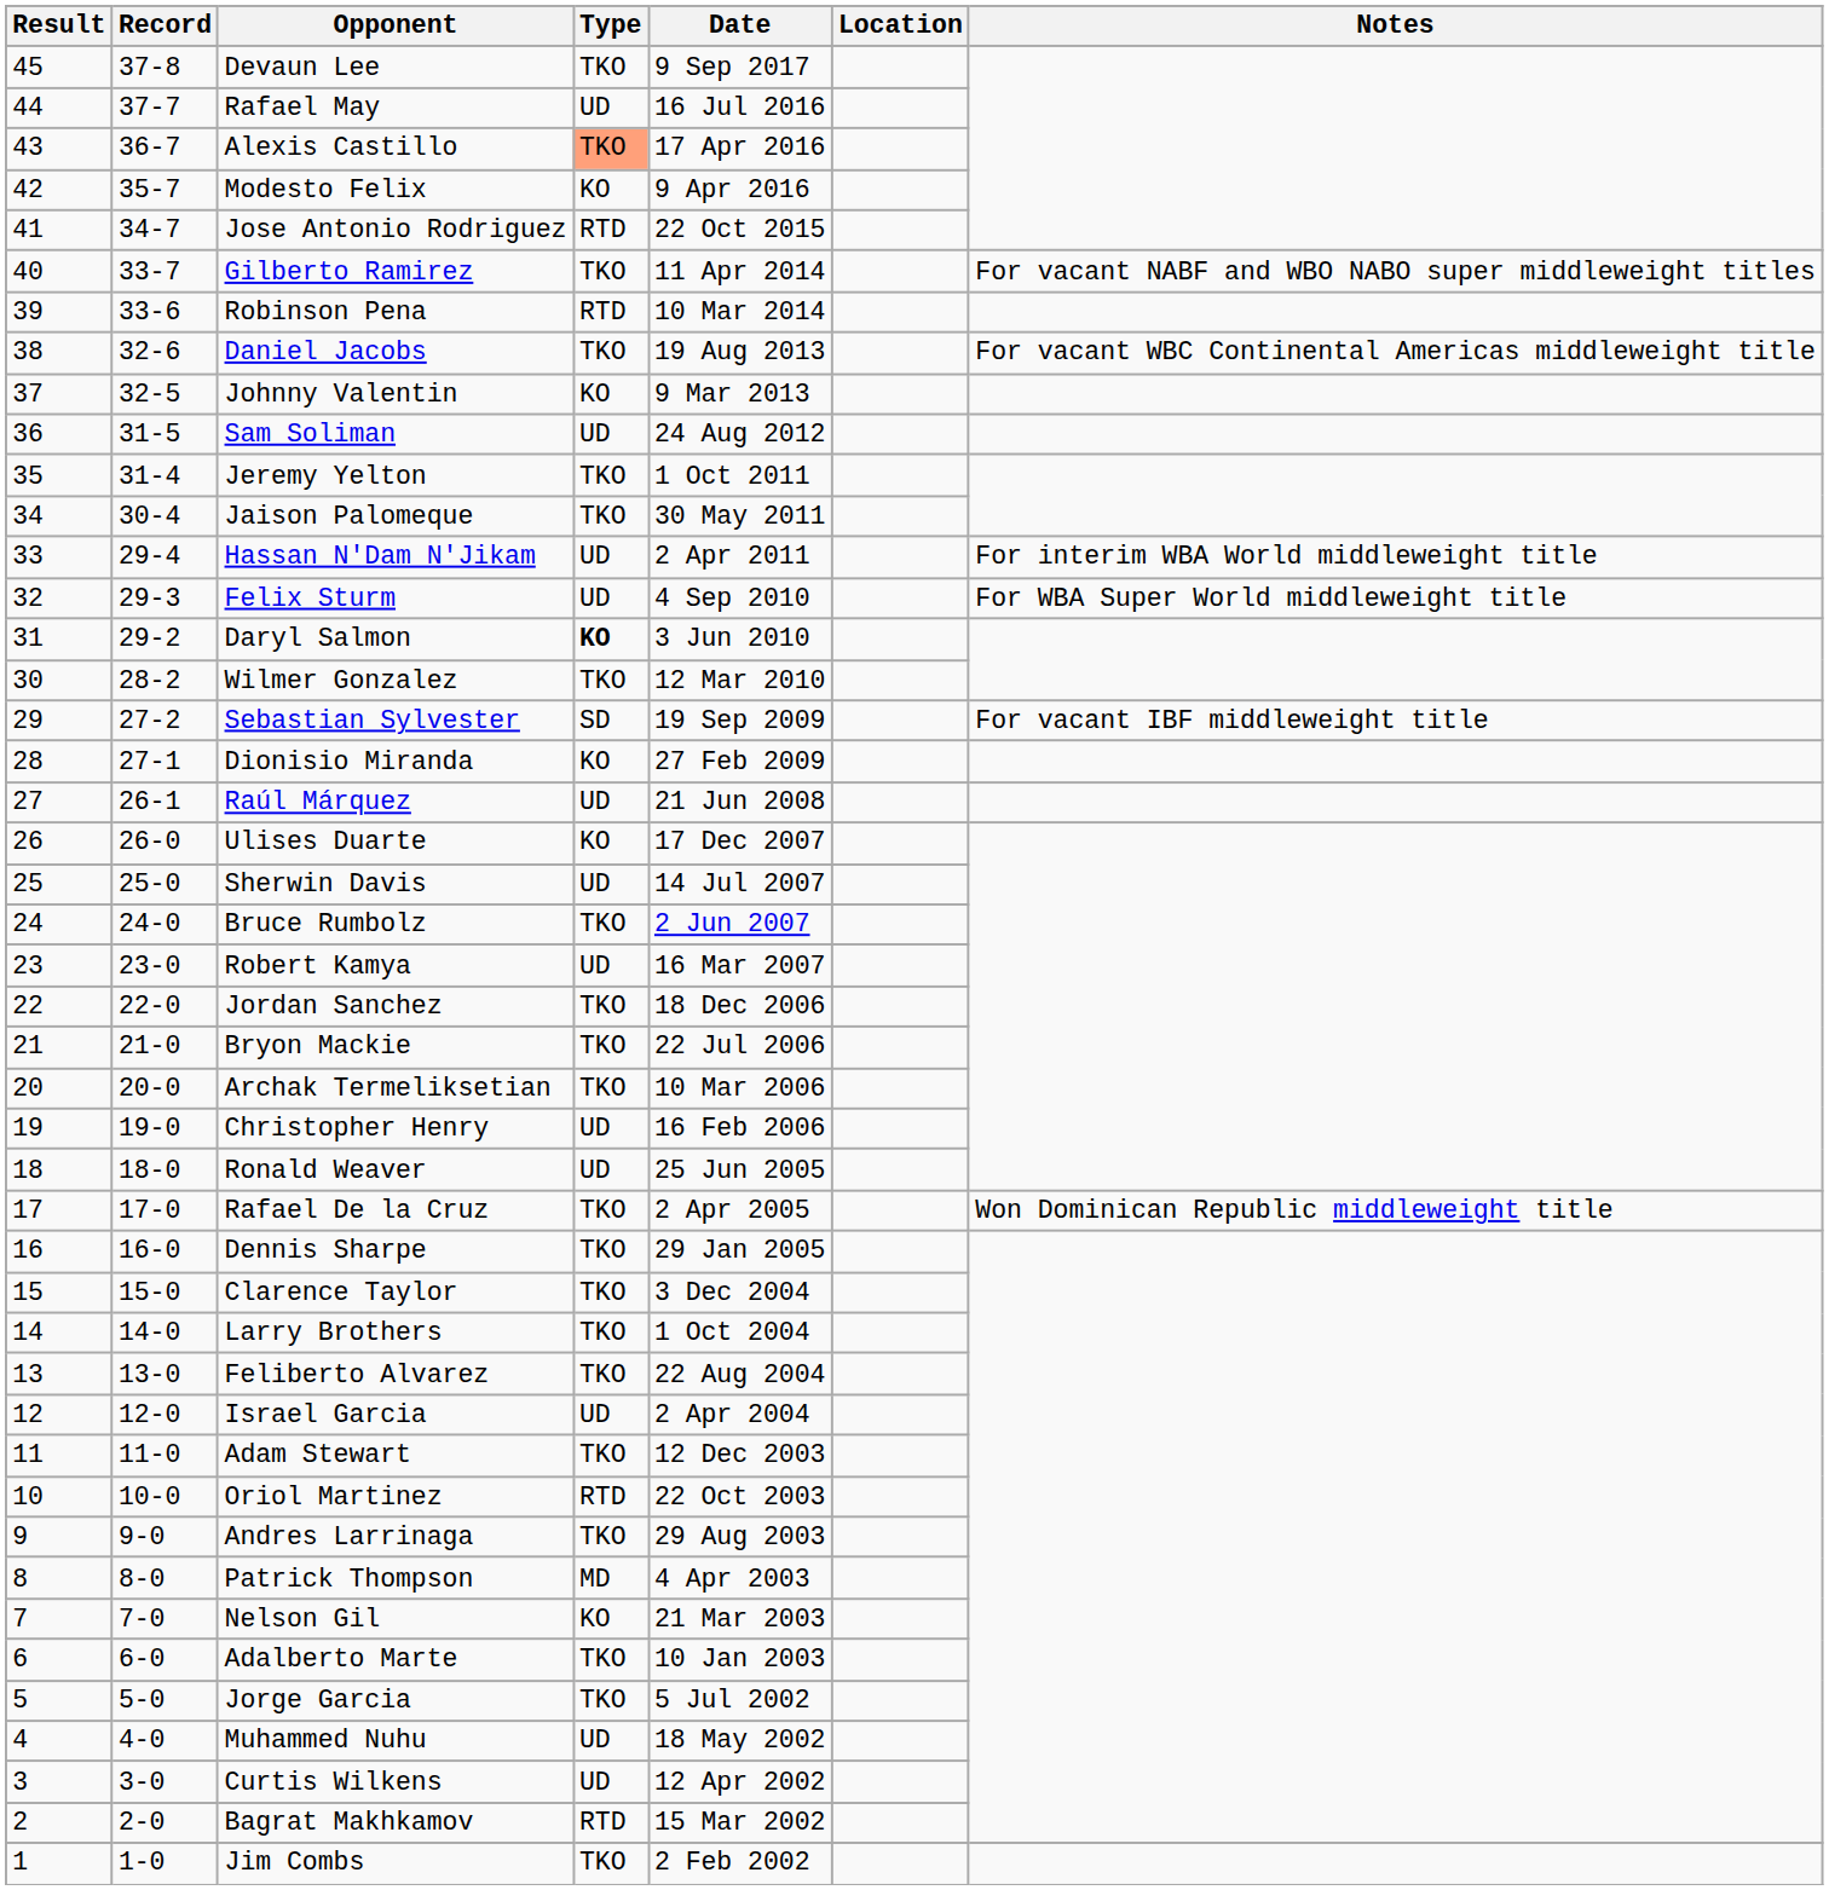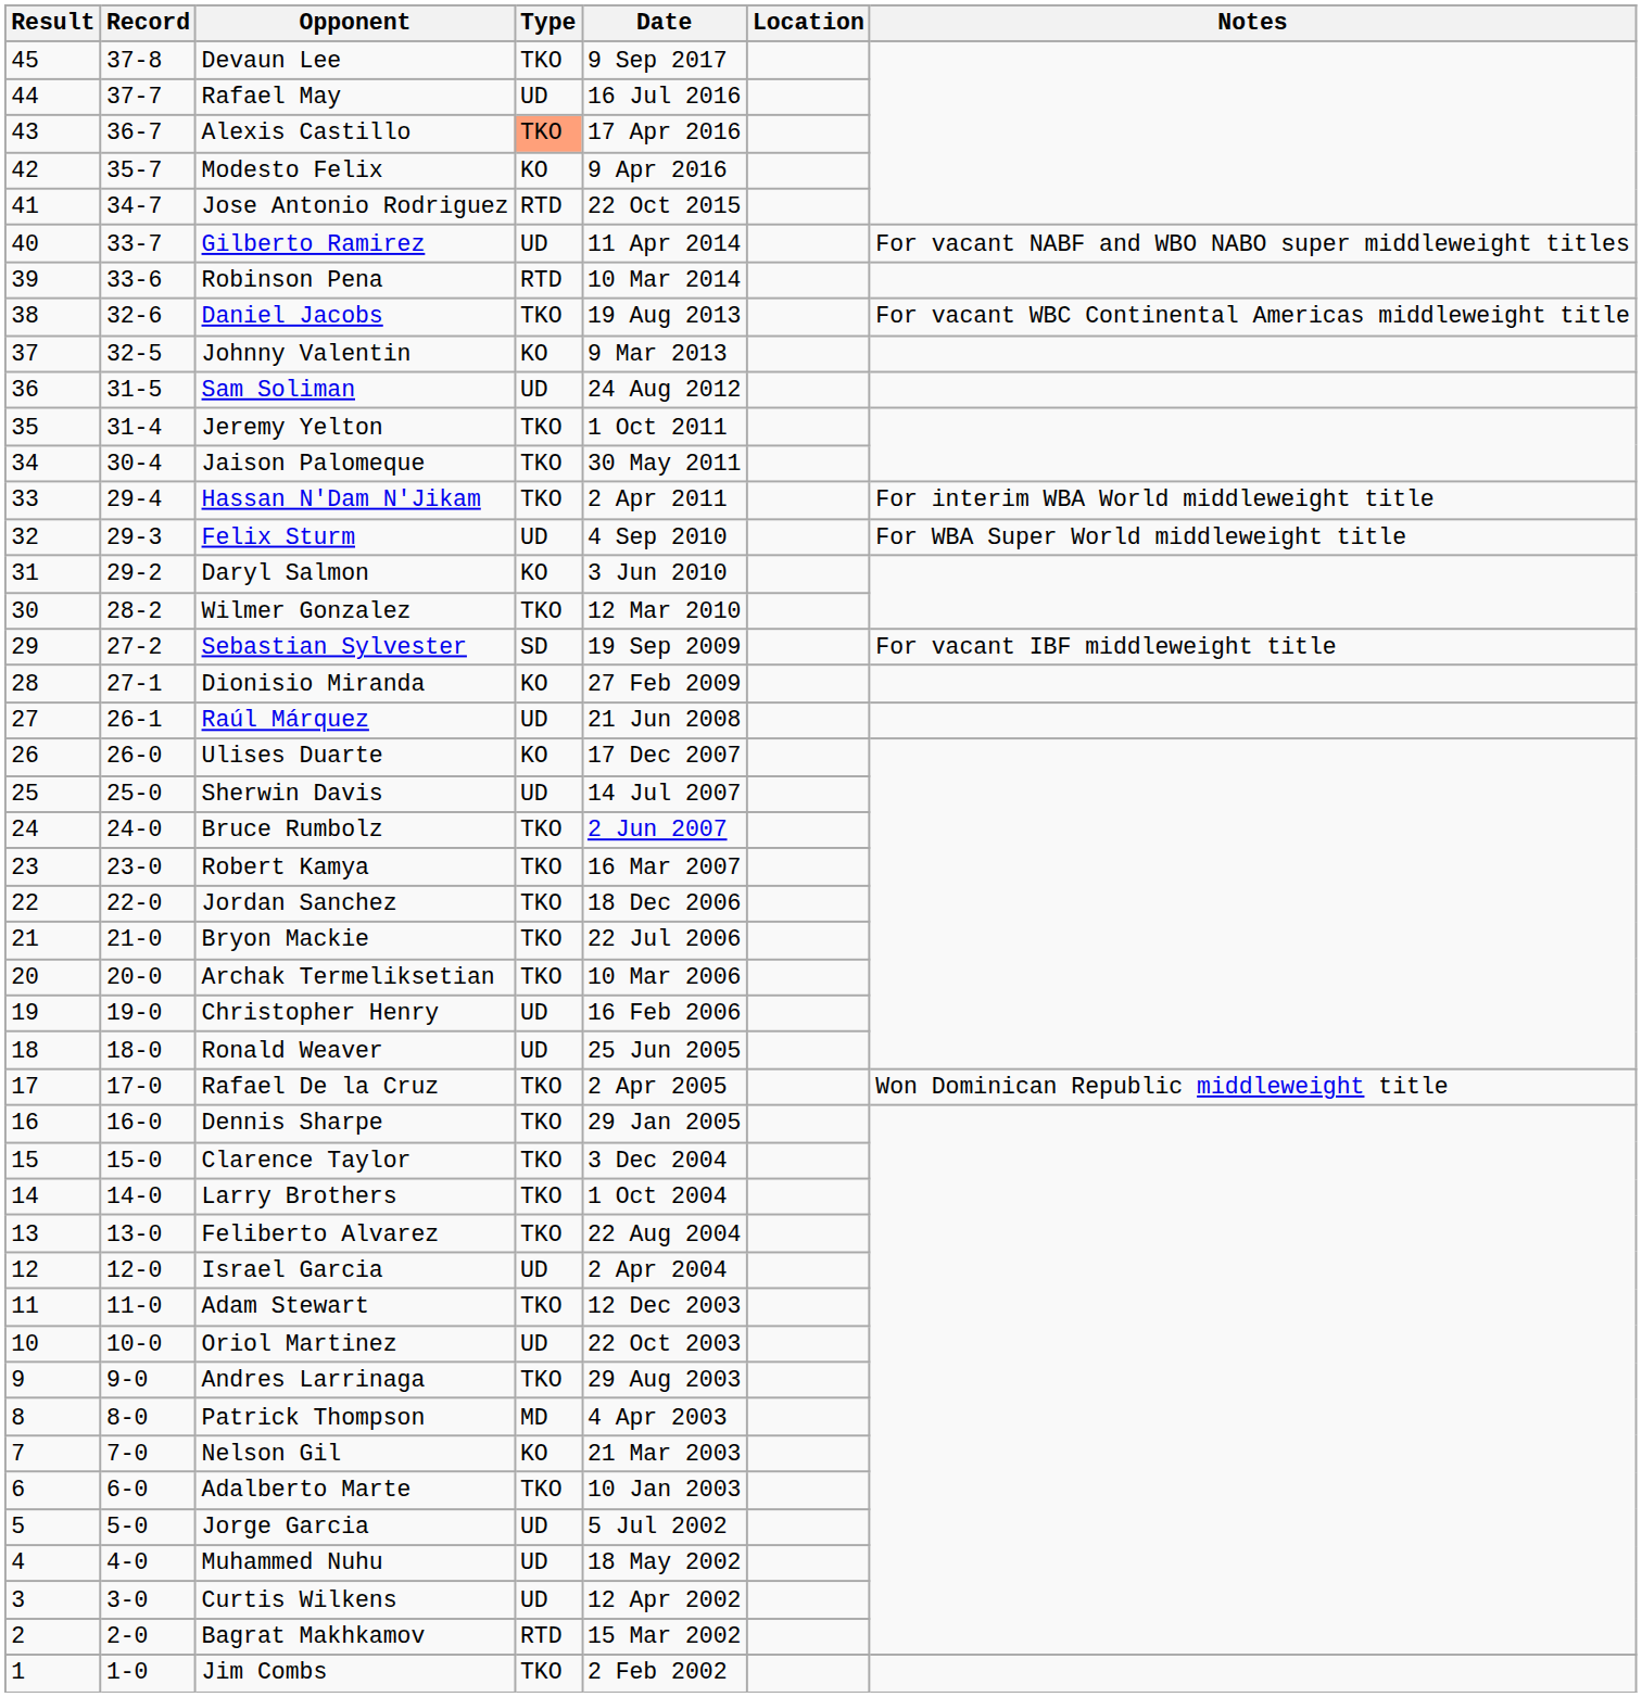 <table class="wikitable sortable" style="font-size: 85%;">
 <tr>
 <th>Result</th>
 <th class="unsortable">Record</th>
 <th>Opponent</th>
 <th>Type</th>
 <th>Date</th>
 <th>Location</th>
 <th>Notes</th>
 </tr>
 <tr>
 <td>45</td>
 <td>37-8</td>
 <td style="text-align:left;"> Devaun Lee</td>
 <td>TKO</td>
 <td>9 Sep 2017</td>
 <td style="text-align:left;"> </td>
 </tr>
 <tr>
 <td>44</td>
 <td>37-7</td>
 <td style="text-align:left;"> Rafael May</td>
 <td>UD</td>
 <td>16 Jul 2016</td>
 <td style="text-align:left;"> </td>
 </tr>
 <tr>
 <td>43</td>
 <td>36-7</td>
 <td style="text-align:left;"> Alexis Castillo</td>
 <td style="background: lightsalmon;">TKO</td>
 <td>17 Apr 2016</td>
 <td style="text-align:left;"> </td>
 </tr>
 <tr>
 <td>42</td>
 <td>35-7</td>
 <td style="text-align:left;"> Modesto Felix</td>
 <td>KO</td>
 <td>9 Apr 2016</td>
 <td style="text-align:left;"> </td>
 </tr>
 <tr>
 <td>41</td>
 <td>34-7</td>
 <td style="text-align:left;"> Jose Antonio Rodriguez</td>
 <td>RTD</td>
 <td>22 Oct 2015</td>
 <td style="text-align:left;"> </td>
 </tr>
 <tr>
 <td>40</td>
 <td>33-7</td>
 <td style="text-align:left;"> <a href='#'>Gilberto Ramirez</a></td>
-<td>TKO</td>
+<td>UD</td>
 <td>11 Apr 2014</td>
 <td style="text-align:left;"> </td>
 <td>For vacant NABF and WBO NABO super middleweight titles</td>
 </tr>
 <tr>
 <td>39</td>
 <td>33-6</td>
 <td style="text-align:left;"> Robinson Pena</td>
 <td>RTD</td>
 <td>10 Mar 2014</td>
 <td style="text-align:left;"> </td>
 </tr>
 <tr>
 <td>38</td>
 <td>32-6</td>
 <td style="text-align:left;"> <a href='#'>Daniel Jacobs</a></td>
 <td>TKO</td>
 <td>19 Aug 2013</td>
 <td style="text-align:left;"> </td>
 <td>For vacant WBC Continental Americas middleweight title</td>
 </tr>
 <tr>
 <td>37</td>
 <td>32-5</td>
 <td style="text-align:left;"> Johnny Valentin</td>
 <td>KO</td>
 <td>9 Mar 2013</td>
 <td style="text-align:left;"> </td>
 </tr>
 <tr>
 <td>36</td>
 <td>31-5</td>
 <td style="text-align:left;"> <a href='#'>Sam Soliman</a></td>
 <td>UD</td>
 <td>24 Aug 2012</td>
 <td style="text-align:left;"> </td>
 <td></td>
 </tr>
 <tr>
 <td>35</td>
 <td>31-4</td>
 <td style="text-align:left;"> Jeremy Yelton</td>
 <td>TKO</td>
 <td>1 Oct 2011</td>
 <td style="text-align:left;"> </td>
 </tr>
 <tr>
 <td>34</td>
 <td>30-4</td>
 <td style="text-align:left;"> Jaison Palomeque</td>
 <td>TKO</td>
 <td>30 May 2011</td>
 <td style="text-align:left;"> </td>
 </tr>
 <tr>
 <td>33</td>
 <td>29-4</td>
 <td style="text-align:left;"> <a href='#'>Hassan N'Dam N'Jikam</a></td>
-<td>UD</td>
+<td>TKO</td>
 <td>2 Apr 2011</td>
 <td style="text-align:left;"> </td>
 <td>For interim WBA World middleweight title</td>
 </tr>
 <tr>
 <td>32</td>
 <td>29-3</td>
 <td style="text-align:left;"> <a href='#'>Felix Sturm</a></td>
 <td>UD</td>
 <td>4 Sep 2010</td>
 <td style="text-align:left;"> </td>
 <td>For WBA Super World middleweight title</td>
 </tr>
 <tr>
 <td>31</td>
 <td>29-2</td>
 <td style="text-align:left;"> Daryl Salmon</td>
-<td><strong>KO</strong></td>
+<td>KO</td>
 <td>3 Jun 2010</td>
 <td style="text-align:left;"> </td>
 </tr>
 <tr>
 <td>30</td>
 <td>28-2</td>
 <td style="text-align:left;"> Wilmer Gonzalez</td>
 <td>TKO</td>
 <td>12 Mar 2010</td>
 <td style="text-align:left;"> </td>
 </tr>
 <tr>
 <td>29</td>
 <td>27-2</td>
 <td style="text-align:left;"> <a href='#'>Sebastian Sylvester</a></td>
 <td>SD</td>
 <td>19 Sep 2009</td>
 <td style="text-align:left;"> </td>
 <td>For vacant IBF middleweight title</td>
 </tr>
 <tr>
 <td>28</td>
 <td>27-1</td>
 <td style="text-align:left;"> Dionisio Miranda</td>
 <td>KO</td>
 <td>27 Feb 2009</td>
 <td style="text-align:left;"> </td>
 <td></td>
 </tr>
 <tr>
 <td>27</td>
 <td>26-1</td>
 <td style="text-align:left;"> <a href='#'>Raúl Márquez</a></td>
 <td>UD</td>
 <td>21 Jun 2008</td>
 <td style="text-align:left;"> </td>
 <td></td>
 </tr>
 <tr>
 <td>26</td>
 <td>26-0</td>
 <td style="text-align:left;"> Ulises Duarte</td>
 <td>KO</td>
 <td>17 Dec 2007</td>
 <td style="text-align:left;"> </td>
 </tr>
 <tr>
 <td>25</td>
 <td>25-0</td>
 <td style="text-align:left;"> Sherwin Davis</td>
 <td>UD</td>
 <td>14 Jul 2007</td>
 <td style="text-align:left;"> </td>
 </tr>
 <tr>
 <td>24</td>
 <td>24-0</td>
 <td style="text-align:left;"> Bruce Rumbolz</td>
 <td>TKO</td>
 <td><a href='#'>2 Jun 2007</a></td>
 <td style="text-align:left;"> </td>
 </tr>
 <tr>
 <td>23</td>
 <td>23-0</td>
 <td style="text-align:left;"> Robert Kamya</td>
-<td>UD</td>
+<td>TKO</td>
 <td>16 Mar 2007</td>
 <td style="text-align:left;"> </td>
 </tr>
 <tr>
 <td>22</td>
 <td>22-0</td>
 <td style="text-align:left;"> Jordan Sanchez</td>
 <td>TKO</td>
 <td>18 Dec 2006</td>
 <td style="text-align:left;"> </td>
 </tr>
 <tr>
 <td>21</td>
 <td>21-0</td>
 <td style="text-align:left;"> Bryon Mackie</td>
 <td>TKO</td>
 <td>22 Jul 2006</td>
 <td style="text-align:left;"> </td>
 </tr>
 <tr>
 <td>20</td>
 <td>20-0</td>
 <td style="text-align:left;"> Archak Termeliksetian</td>
 <td>TKO</td>
 <td>10 Mar 2006</td>
 <td style="text-align:left;"> </td>
 </tr>
 <tr>
 <td>19</td>
 <td>19-0</td>
 <td style="text-align:left;"> Christopher Henry</td>
 <td>UD</td>
 <td>16 Feb 2006</td>
 <td style="text-align:left;"> </td>
 </tr>
 <tr>
 <td>18</td>
 <td>18-0</td>
 <td style="text-align:left;"> Ronald Weaver</td>
 <td>UD</td>
 <td>25 Jun 2005</td>
 <td style="text-align:left;"> </td>
 </tr>
 <tr>
 <td>17</td>
 <td>17-0</td>
 <td style="text-align:left;"> Rafael De la Cruz</td>
 <td>TKO</td>
 <td>2 Apr 2005</td>
 <td style="text-align:left;"> </td>
 <td>Won Dominican Republic <a href='#'>middleweight</a> title</td>
 </tr>
 <tr>
 <td>16</td>
 <td>16-0</td>
 <td style="text-align:left;"> Dennis Sharpe</td>
 <td>TKO</td>
 <td>29 Jan 2005</td>
 <td style="text-align:left;"> </td>
 </tr>
 <tr>
 <td>15</td>
 <td>15-0</td>
 <td style="text-align:left;"> Clarence Taylor</td>
 <td>TKO</td>
 <td>3 Dec 2004</td>
 <td style="text-align:left;"> </td>
 </tr>
 <tr>
 <td>14</td>
 <td>14-0</td>
 <td style="text-align:left;"> Larry Brothers</td>
 <td>TKO</td>
 <td>1 Oct 2004</td>
 <td style="text-align:left;"> </td>
 </tr>
 <tr>
 <td>13</td>
 <td>13-0</td>
 <td style="text-align:left;"> Feliberto Alvarez</td>
 <td>TKO</td>
 <td>22 Aug 2004</td>
 <td style="text-align:left;"> </td>
 </tr>
 <tr>
 <td>12</td>
 <td>12-0</td>
 <td style="text-align:left;"> Israel Garcia</td>
 <td>UD</td>
 <td>2 Apr 2004</td>
 <td style="text-align:left;"> </td>
 </tr>
 <tr>
 <td>11</td>
 <td>11-0</td>
 <td style="text-align:left;"> Adam Stewart</td>
 <td>TKO</td>
 <td>12 Dec 2003</td>
 <td style="text-align:left;"> </td>
 </tr>
 <tr>
 <td>10</td>
 <td>10-0</td>
 <td style="text-align:left;"> Oriol Martinez</td>
-<td>RTD</td>
+<td>UD</td>
 <td>22 Oct 2003</td>
 <td style="text-align:left;"> </td>
 </tr>
 <tr>
 <td>9</td>
 <td>9-0</td>
 <td style="text-align:left;"> Andres Larrinaga</td>
 <td>TKO</td>
 <td>29 Aug 2003</td>
 <td style="text-align:left;"> </td>
 </tr>
 <tr>
 <td>8</td>
 <td>8-0</td>
 <td style="text-align:left;"> Patrick Thompson</td>
 <td>MD</td>
 <td>4 Apr 2003</td>
 <td style="text-align:left;"> </td>
 </tr>
 <tr>
 <td>7</td>
 <td>7-0</td>
 <td style="text-align:left;"> Nelson Gil</td>
 <td>KO</td>
 <td>21 Mar 2003</td>
 <td style="text-align:left;"> </td>
 </tr>
 <tr>
 <td>6</td>
 <td>6-0</td>
 <td style="text-align:left;"> Adalberto Marte</td>
 <td>TKO</td>
 <td>10 Jan 2003</td>
 <td style="text-align:left;"> </td>
 </tr>
 <tr>
 <td>5</td>
 <td>5-0</td>
 <td style="text-align:left;"> Jorge Garcia</td>
-<td>TKO</td>
+<td>UD</td>
 <td>5 Jul 2002</td>
 <td style="text-align:left;"> </td>
 </tr>
 <tr>
 <td>4</td>
 <td>4-0</td>
 <td style="text-align:left;"> Muhammed Nuhu</td>
 <td>UD</td>
 <td>18 May 2002</td>
 <td style="text-align:left;"> </td>
 </tr>
 <tr>
 <td>3</td>
 <td>3-0</td>
 <td style="text-align:left;"> Curtis Wilkens</td>
 <td>UD</td>
 <td>12 Apr 2002</td>
 <td style="text-align:left;"> </td>
 </tr>
 <tr>
 <td>2</td>
 <td>2-0</td>
 <td style="text-align:left;"> Bagrat Makhkamov</td>
 <td>RTD</td>
 <td>15 Mar 2002</td>
 <td style="text-align:left;"> </td>
 </tr>
 <tr>
 <td>1</td>
 <td>1-0</td>
 <td style="text-align:left;"> Jim Combs</td>
 <td>TKO</td>
 <td>2 Feb 2002</td>
 <td style="text-align:left;"> </td>
 <td></td>
 </tr>
 </table>
